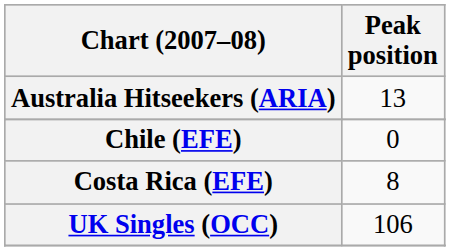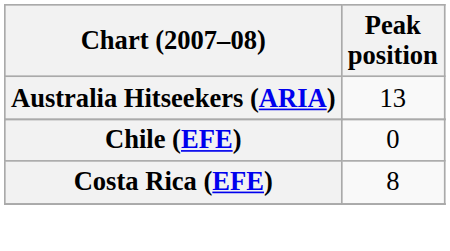 <table class="wikitable sortable plainrowheaders" style="text-align:center">
 <tr>
 <th scope="col">Chart (2007–08)</th>
 <th scope="col">Peak<br>position</th>
 </tr>
 <tr>
 <th scope="row">Australia Hitseekers (<a href='#'>ARIA</a>)</th>
 <td align="center">13</td>
 </tr>
 <tr>
 </tr>
 <tr>
 </tr>
 <tr>
 <th scope="row">Chile (<a href='#'>EFE</a>)</th>
 <td>0</td>
 </tr>
 <tr>
 <th scope="row">Costa Rica (<a href='#'>EFE</a>)</th>
 <td>8</td>
 </tr>
 <tr>
-<th scope="row"><a href='#'>UK Singles</a> (<a href='#'>OCC</a>)</th>
-<td>106</td>
-</tr>
-<tr>
 </tr>
 <tr>
 </tr>
 </table>
